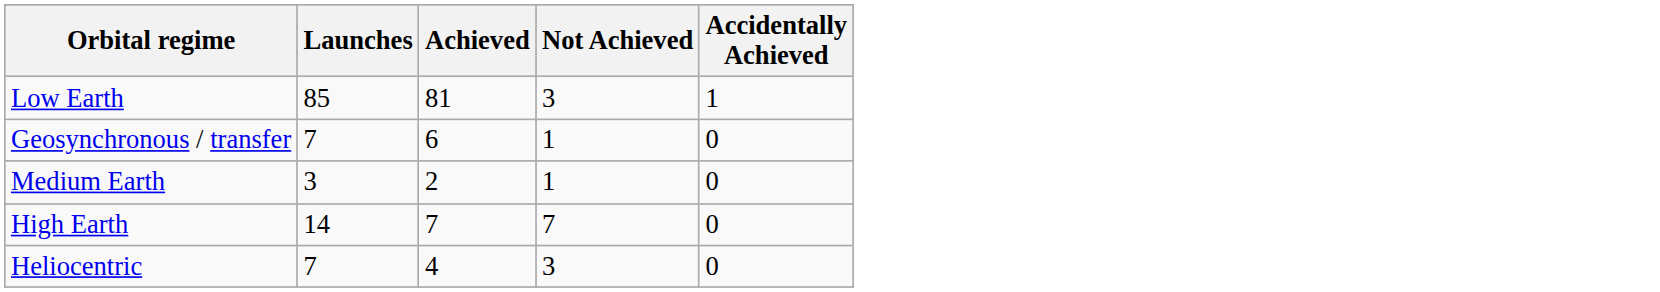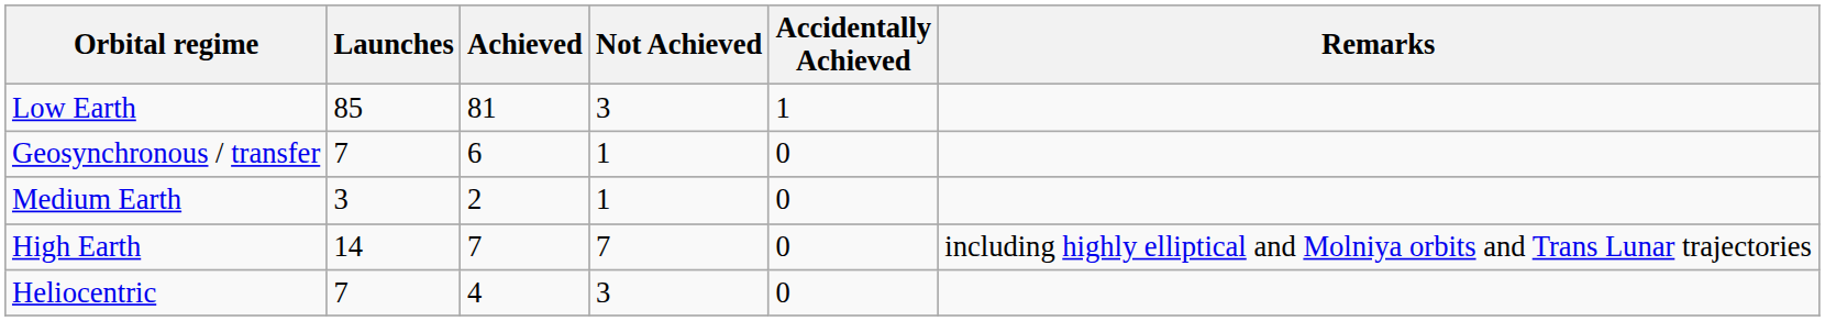 <table class="wikitable sortable">
 <tr>
 <th>Orbital regime</th>
 <th>Launches</th>
 <th>Achieved</th>
 <th>Not Achieved</th>
 <th>Accidentally<br>Achieved</th>
+<th>Remarks</th>
 </tr>
 <tr>
 <td><a href='#'>Low Earth</a></td>
 <td>85</td>
 <td>81</td>
 <td>3</td>
 <td>1</td>
+<td></td>
 </tr>
 <tr>
 <td><a href='#'>Geosynchronous</a> / <a href='#'>transfer</a></td>
 <td>7</td>
 <td>6</td>
 <td>1</td>
 <td>0</td>
+<td></td>
 </tr>
 <tr>
 <td><a href='#'>Medium Earth</a></td>
 <td>3</td>
 <td>2</td>
 <td>1</td>
 <td>0</td>
+<td></td>
 </tr>
 <tr>
 <td><a href='#'>High Earth</a></td>
 <td>14</td>
 <td>7</td>
 <td>7</td>
 <td>0</td>
+<td>including <a href='#'>highly elliptical</a> and <a href='#'>Molniya orbits</a> and <a href='#'>Trans Lunar</a> trajectories</td>
 </tr>
 <tr>
 <td><a href='#'>Heliocentric</a></td>
 <td>7</td>
 <td>4</td>
 <td>3</td>
 <td>0</td>
+<td></td>
 </tr>
 </table>
